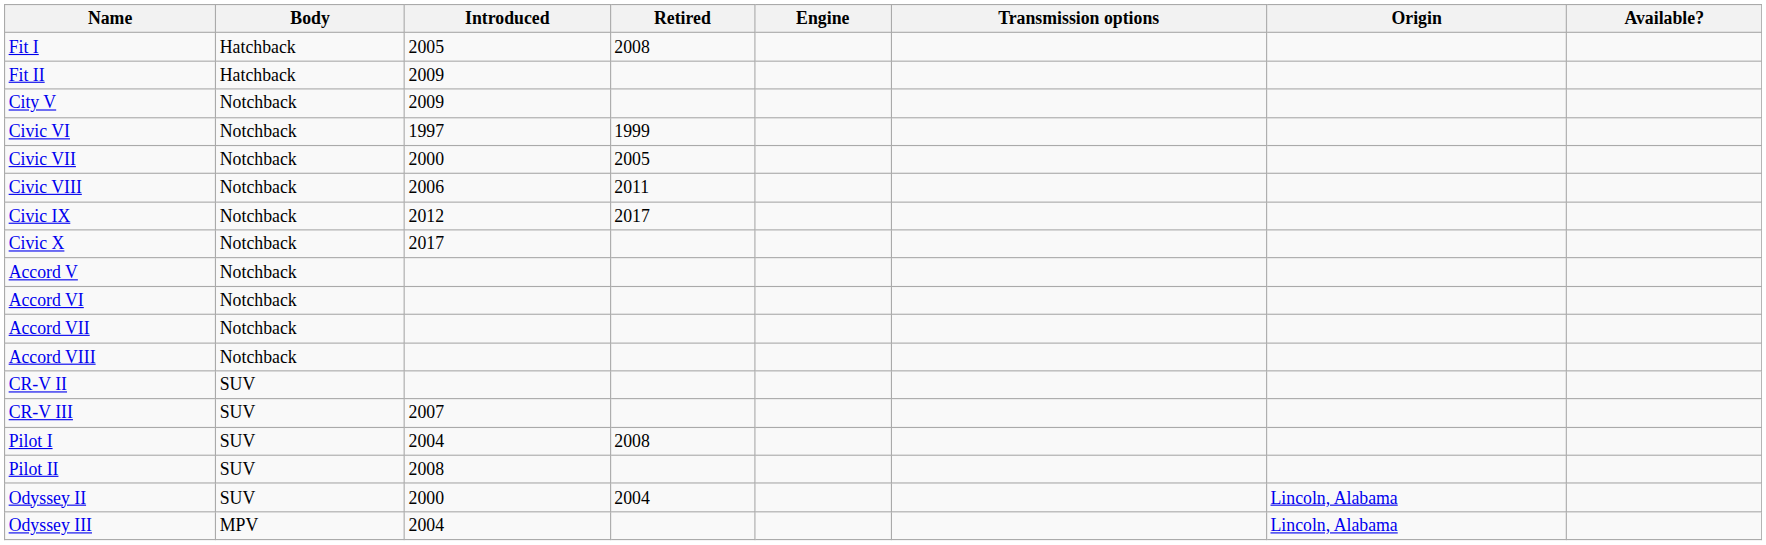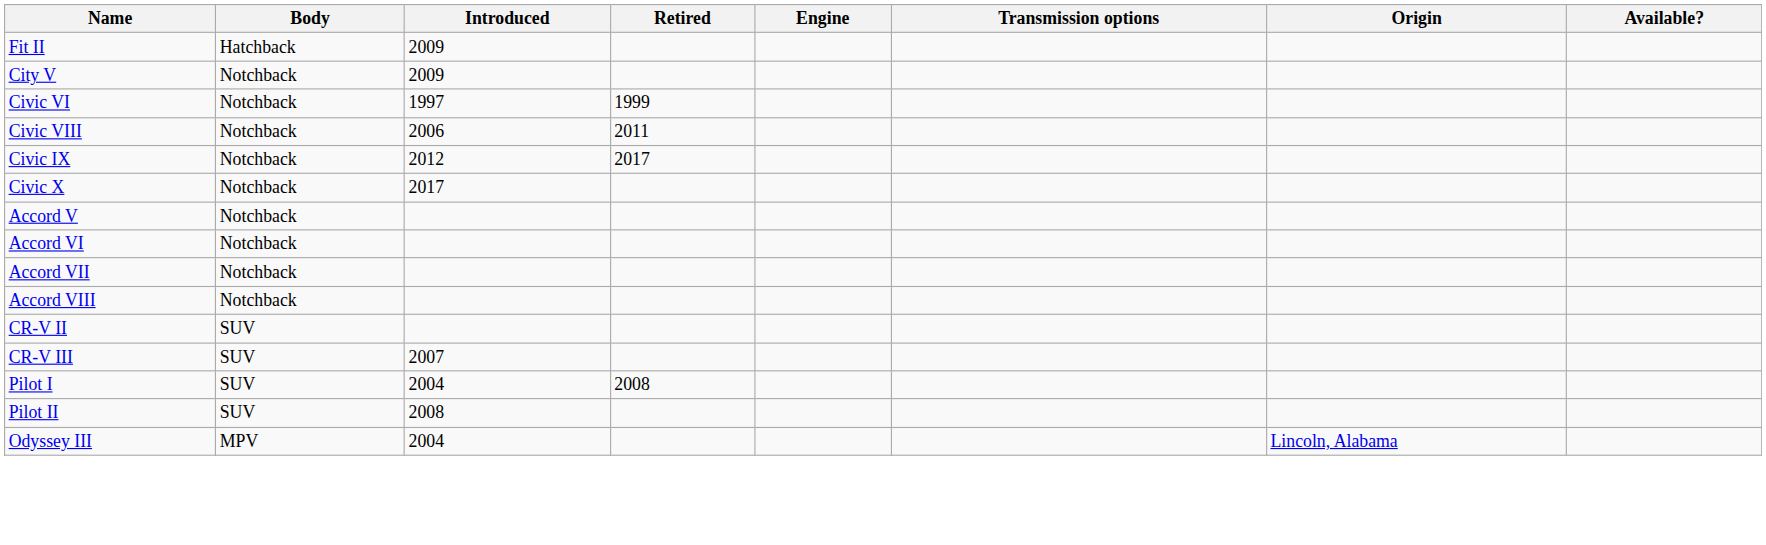 <table class="wikitable sortable" style="width:100%;">
 <tr>
 <th>Name</th>
 <th>Body</th>
 <th>Introduced</th>
 <th>Retired</th>
 <th>Engine</th>
 <th>Transmission options</th>
 <th>Origin</th>
 <th>Available?</th>
-</tr>
-<tr>
-<td><a href='#'>Fit I</a></td>
-<td>Hatchback</td>
-<td>2005</td>
-<td>2008</td>
-<td></td>
-<td></td>
-<td></td>
-<td></td>
 </tr>
 <tr>
 <td><a href='#'>Fit II</a></td>
 <td>Hatchback</td>
 <td>2009</td>
 <td></td>
 <td></td>
 <td></td>
 <td></td>
 <td></td>
 </tr>
 <tr>
 <td><a href='#'>City V</a></td>
 <td>Notchback</td>
 <td>2009</td>
 <td></td>
 <td></td>
 <td></td>
 <td></td>
 <td></td>
 </tr>
 <tr>
 <td><a href='#'>Civic VI</a></td>
 <td>Notchback</td>
 <td>1997</td>
 <td>1999</td>
-<td></td>
-<td></td>
-<td></td>
-<td></td>
-</tr>
-<tr>
-<td><a href='#'>Civic VII</a></td>
-<td>Notchback</td>
-<td>2000</td>
-<td>2005</td>
 <td></td>
 <td></td>
 <td></td>
 <td></td>
 </tr>
 <tr>
 <td><a href='#'>Civic VIII</a></td>
 <td>Notchback</td>
 <td>2006</td>
 <td>2011</td>
 <td></td>
 <td></td>
 <td></td>
 <td></td>
 </tr>
 <tr>
 <td><a href='#'>Civic IX</a></td>
 <td>Notchback</td>
 <td>2012</td>
 <td>2017</td>
 <td></td>
 <td></td>
 <td></td>
 <td></td>
 </tr>
 <tr>
 <td><a href='#'>Civic X</a></td>
 <td>Notchback</td>
 <td>2017</td>
 <td></td>
 <td></td>
 <td></td>
 <td></td>
 <td></td>
 </tr>
 <tr>
 <td><a href='#'>Accord V</a></td>
 <td>Notchback</td>
 <td></td>
 <td></td>
 <td></td>
 <td></td>
 <td></td>
 <td></td>
 </tr>
 <tr>
 <td><a href='#'>Accord VI</a></td>
 <td>Notchback</td>
 <td></td>
 <td></td>
 <td></td>
 <td></td>
 <td></td>
 <td></td>
 </tr>
 <tr>
 <td><a href='#'>Accord VII</a></td>
 <td>Notchback</td>
 <td></td>
 <td></td>
 <td></td>
 <td></td>
 <td></td>
 <td></td>
 </tr>
 <tr>
 <td><a href='#'>Accord VIII</a></td>
 <td>Notchback</td>
 <td></td>
 <td></td>
 <td></td>
 <td></td>
 <td></td>
 <td></td>
 </tr>
 <tr>
 <td><a href='#'>CR-V II</a></td>
 <td>SUV</td>
 <td></td>
 <td></td>
 <td></td>
 <td></td>
 <td></td>
 <td></td>
 </tr>
 <tr>
 <td><a href='#'>CR-V III</a></td>
 <td>SUV</td>
 <td>2007</td>
 <td></td>
 <td></td>
 <td></td>
 <td></td>
 <td></td>
 </tr>
 <tr>
 <td><a href='#'>Pilot I</a></td>
 <td>SUV</td>
 <td>2004</td>
 <td>2008</td>
 <td></td>
 <td></td>
 <td></td>
 <td></td>
 </tr>
 <tr>
 <td><a href='#'>Pilot II</a></td>
 <td>SUV</td>
 <td>2008</td>
 <td></td>
 <td></td>
 <td></td>
 <td></td>
 <td></td>
 </tr>
 <tr>
-<td><a href='#'>Odyssey II</a></td>
-<td>SUV</td>
-<td>2000</td>
-<td>2004</td>
-<td></td>
-<td></td>
-<td> <a href='#'>Lincoln, Alabama</a></td>
-<td></td>
-</tr>
-<tr>
 <td><a href='#'>Odyssey III</a></td>
 <td>MPV</td>
 <td>2004</td>
 <td></td>
 <td></td>
 <td></td>
 <td> <a href='#'>Lincoln, Alabama</a></td>
 <td></td>
 </tr>
 </table>
